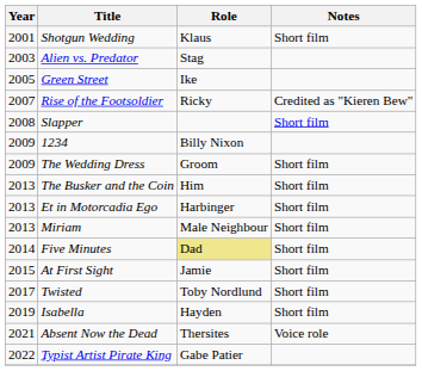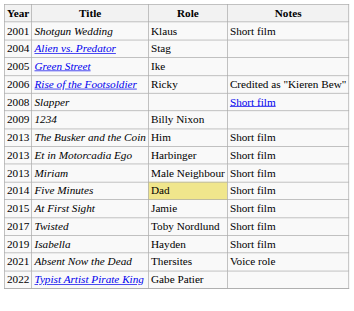 <table class="wikitable" style="font-size: 100%;">
 <tr>
 <th>Year</th>
 <th>Title</th>
 <th>Role</th>
 <th>Notes</th>
 </tr>
 <tr>
 <td rowspan="1">2001</td>
 <td><em>Shotgun Wedding</em></td>
 <td>Klaus</td>
 <td>Short film</td>
 </tr>
 <tr>
-<td rowspan="1">2003</td>
+<td rowspan="1">2004</td>
 <td><em><a href='#'>Alien vs. Predator</a></em></td>
 <td>Stag</td>
 <td></td>
 </tr>
 <tr>
 <td rowspan="1">2005</td>
 <td><em><a href='#'>Green Street</a></em></td>
 <td>Ike</td>
 <td></td>
 </tr>
 <tr>
-<td rowspan="1">2007</td>
+<td rowspan="1">2006</td>
 <td><em><a href='#'>Rise of the Footsoldier</a></em></td>
 <td>Ricky</td>
 <td>Credited as "Kieren Bew"</td>
 </tr>
 <tr>
 <td rowspan="1">2008</td>
 <td><em>Slapper</em></td>
 <td></td>
 <td><a href='#'>Short film</a></td>
 </tr>
 <tr>
 <td rowspan="1">2009</td>
 <td><em>1234</em></td>
 <td>Billy Nixon</td>
 <td></td>
-</tr>
-<tr>
-<td rowspan="1">2009</td>
-<td><em>The Wedding Dress</em></td>
-<td>Groom</td>
-<td>Short film</td>
 </tr>
 <tr>
 <td rowspan="1">2013</td>
 <td><em>The Busker and the Coin</em></td>
 <td>Him</td>
 <td>Short film</td>
 </tr>
 <tr>
 <td rowspan="1">2013</td>
 <td><em>Et in Motorcadia Ego</em></td>
 <td>Harbinger</td>
 <td>Short film</td>
 </tr>
 <tr>
 <td rowspan="1">2013</td>
 <td><em>Miriam</em></td>
 <td>Male Neighbour</td>
 <td>Short film</td>
 </tr>
 <tr>
 <td rowspan="1">2014</td>
 <td><em>Five Minutes</em></td>
 <td style="background: khaki;">Dad</td>
 <td>Short film</td>
 </tr>
 <tr>
 <td rowspan="1">2015</td>
 <td><em>At First Sight</em></td>
 <td>Jamie</td>
 <td>Short film</td>
 </tr>
 <tr>
 <td rowspan="1">2017</td>
 <td><em>Twisted</em></td>
 <td>Toby Nordlund</td>
 <td>Short film</td>
 </tr>
 <tr>
 <td rowspan="1">2019</td>
 <td><em>Isabella</em></td>
 <td>Hayden</td>
 <td>Short film</td>
 </tr>
 <tr>
 <td rowspan="1">2021</td>
 <td><em>Absent Now the Dead</em></td>
 <td>Thersites</td>
 <td>Voice role</td>
 </tr>
 <tr>
 <td rowspan="1">2022</td>
 <td><em><a href='#'>Typist Artist Pirate King</a></em></td>
 <td>Gabe Patier</td>
 <td></td>
 </tr>
 <tr>
 </tr>
 </table>
